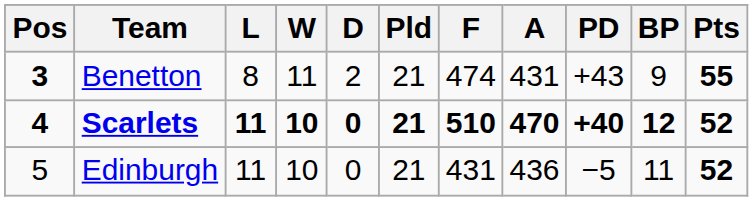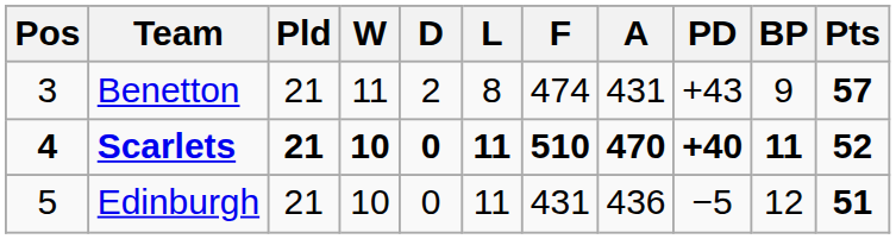 <table class="wikitable" style="text-align:center">
 <tr>
 <th width="30">Pos</th>
 <th>Team</th>
-<th width="20">L</th>
+<th width="20">Pld</th>
 <th width="20">W</th>
 <th width="20">D</th>
-<th width="20">Pld</th>
+<th width="20">L</th>
 <th width="20">F</th>
 <th width="20">A</th>
 <th width="20">PD</th>
 <th width="20">BP</th>
 <th width="20">Pts</th>
 </tr>
 <tr>
-<td><strong>3</strong></td>
+<td>3</td>
 <td align=left> <a href='#'>Benetton</a></td>
-<td>8</td>
+<td>21</td>
 <td>11</td>
 <td>2</td>
-<td>21</td>
+<td>8</td>
 <td>474</td>
 <td>431</td>
 <td>+43</td>
 <td>9</td>
-<td><strong>55</strong></td>
+<td><strong>57</strong></td>
 </tr>
 <tr>
 <td><strong>4</strong></td>
 <td align=left> <strong><a href='#'>Scarlets</a></strong></td>
-<td><strong>11</strong></td>
+<td><strong>21</strong></td>
 <td><strong>10</strong></td>
 <td><strong>0</strong></td>
-<td><strong>21</strong></td>
+<td><strong>11</strong></td>
 <td><strong>510</strong></td>
 <td><strong>470</strong></td>
 <td><strong>+40</strong></td>
-<td><strong>12</strong></td>
+<td><strong>11</strong></td>
 <td><strong>52</strong></td>
 </tr>
 <tr>
 <td>5</td>
 <td align=left> <a href='#'>Edinburgh</a></td>
-<td>11</td>
+<td>21</td>
 <td>10</td>
 <td>0</td>
-<td>21</td>
+<td>11</td>
 <td>431</td>
 <td>436</td>
 <td>−5</td>
-<td>11</td>
-<td><strong>52</strong></td>
+<td>12</td>
+<td><strong>51</strong></td>
 </tr>
 </table>
